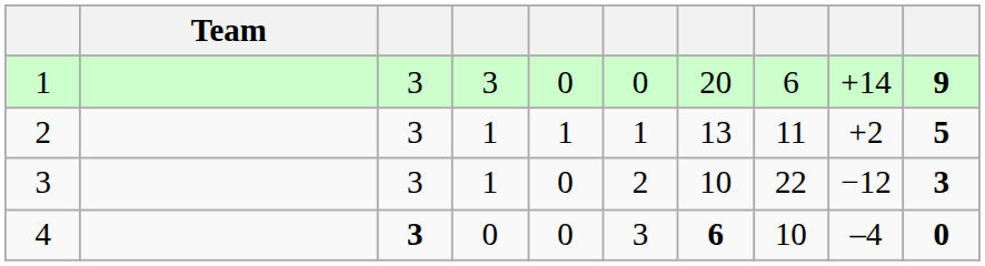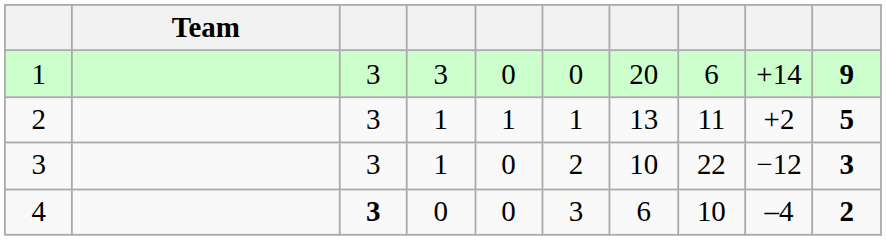 <table class="wikitable" style="text-align: center; font-size: 100%;">
 <tr>
 <th width="30"></th>
 <th width="140">Team</th>
 <th width="30"></th>
 <th width="30"></th>
 <th width="30"></th>
 <th width="30"></th>
 <th width="30"></th>
 <th width="30"></th>
 <th width="30"></th>
 <th width="30"></th>
 </tr>
 <tr style="background-color: #ccffcc;">
 <td>1</td>
 <td align=left><strong></strong></td>
 <td>3</td>
 <td>3</td>
 <td>0</td>
 <td>0</td>
 <td>20</td>
 <td>6</td>
 <td>+14</td>
 <td><strong>9</strong></td>
 </tr>
 <tr>
 <td>2</td>
 <td align=left></td>
 <td>3</td>
 <td>1</td>
 <td>1</td>
 <td>1</td>
 <td>13</td>
 <td>11</td>
 <td>+2</td>
 <td><strong>5</strong></td>
 </tr>
 <tr>
 <td>3</td>
 <td align=left></td>
 <td>3</td>
 <td>1</td>
 <td>0</td>
 <td>2</td>
 <td>10</td>
 <td>22</td>
 <td>−12</td>
 <td><strong>3</strong></td>
 </tr>
 <tr>
 <td>4</td>
 <td align=left></td>
 <td><strong>3</strong></td>
 <td>0</td>
 <td>0</td>
 <td>3</td>
-<td><strong>6</strong></td>
+<td>6</td>
 <td>10</td>
 <td>–4</td>
-<td><strong>0</strong></td>
+<td><strong>2</strong></td>
 </tr>
 </table>
